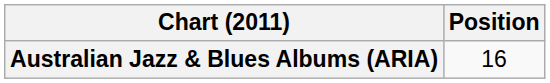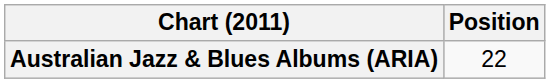 <table class="wikitable plainrowheaders" style="text-align:center">
 <tr>
 <th scope="col">Chart (2011)</th>
 <th scope="col">Position</th>
 </tr>
 <tr>
 <th scope="row">Australian Jazz & Blues Albums (ARIA)</th>
-<td>16</td>
+<td>22</td>
 </tr>
 </table>
